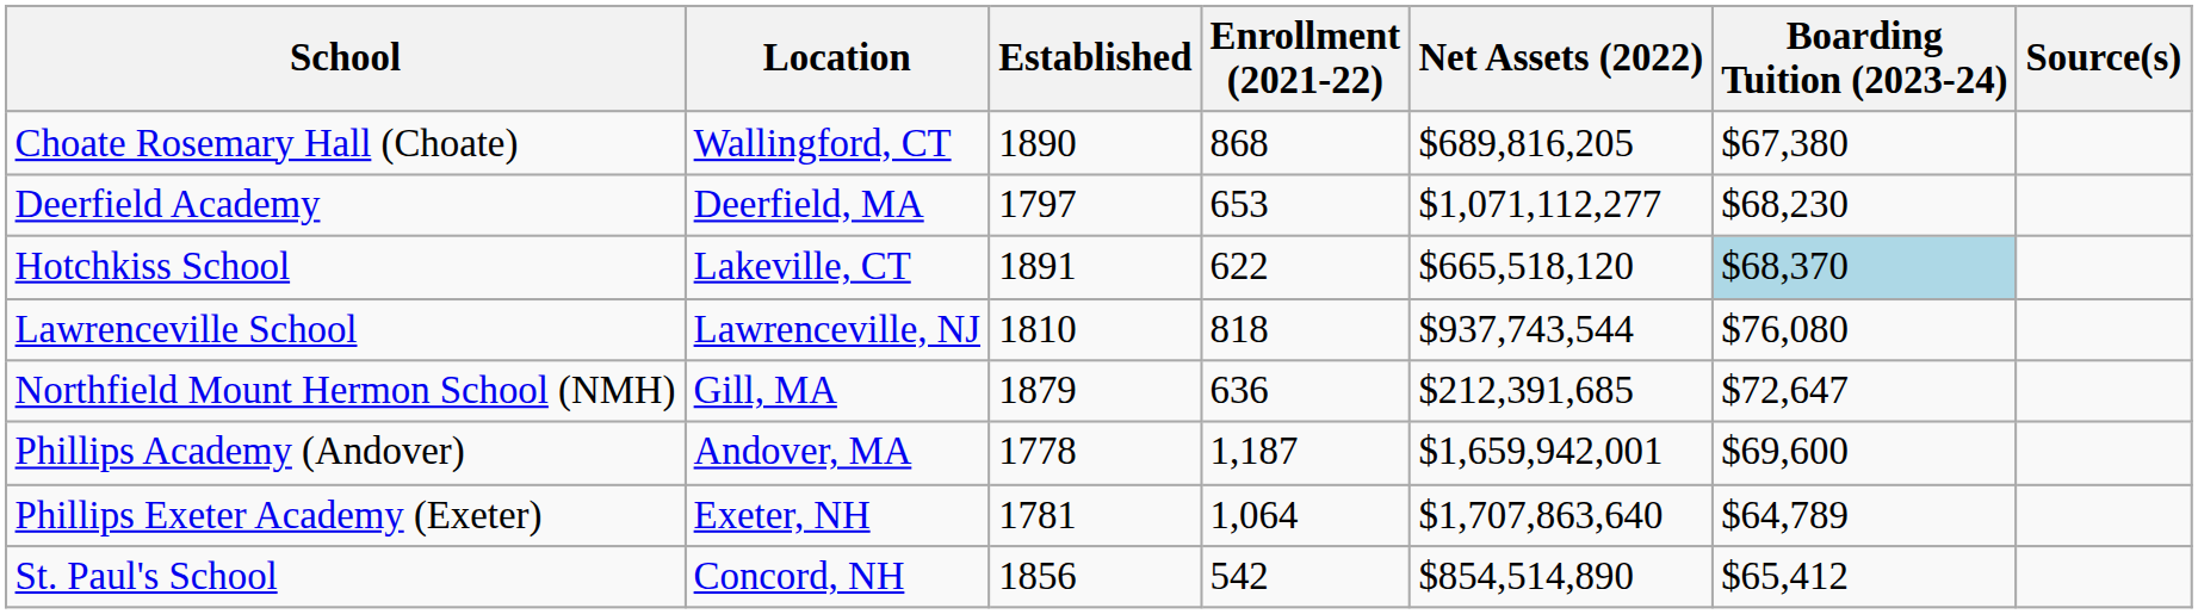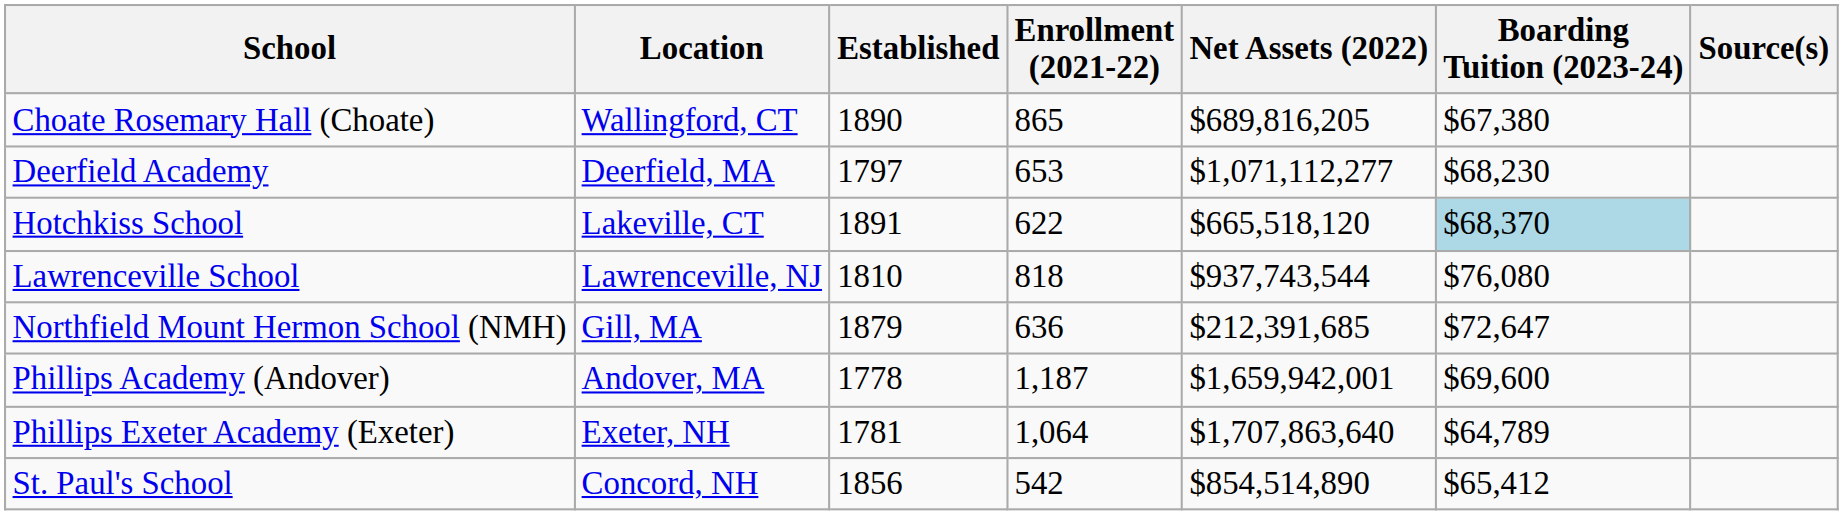 <table class="wikitable">
 <tr>
 <th>School</th>
 <th>Location</th>
 <th>Established</th>
 <th>Enrollment<br>(2021-22)</th>
 <th>Net Assets (2022)</th>
 <th>Boarding<br>Tuition (2023-24)</th>
 <th>Source(s)</th>
 </tr>
 <tr>
 <td><a href='#'>Choate Rosemary Hall</a> (Choate)</td>
 <td><a href='#'>Wallingford, CT</a></td>
 <td>1890</td>
-<td>868</td>
+<td>865</td>
 <td>$689,816,205</td>
 <td>$67,380</td>
 <td></td>
 </tr>
 <tr>
 <td><a href='#'>Deerfield Academy</a></td>
 <td><a href='#'>Deerfield, MA</a></td>
 <td>1797</td>
 <td>653</td>
 <td>$1,071,112,277</td>
 <td>$68,230</td>
 <td></td>
 </tr>
 <tr>
 <td><a href='#'>Hotchkiss School</a></td>
 <td><a href='#'>Lakeville, CT</a></td>
 <td>1891</td>
 <td>622</td>
 <td>$665,518,120</td>
 <td style="background: lightblue;">$68,370</td>
 <td></td>
 </tr>
 <tr>
 <td><a href='#'>Lawrenceville School</a></td>
 <td><a href='#'>Lawrenceville, NJ</a></td>
 <td>1810</td>
 <td>818</td>
 <td>$937,743,544</td>
 <td>$76,080</td>
 <td></td>
 </tr>
 <tr>
 <td><a href='#'>Northfield Mount Hermon School</a> (NMH)</td>
 <td><a href='#'>Gill, MA</a></td>
 <td>1879</td>
 <td>636</td>
 <td>$212,391,685</td>
 <td>$72,647</td>
 <td></td>
 </tr>
 <tr>
 <td><a href='#'>Phillips Academy</a> (Andover)</td>
 <td><a href='#'>Andover, MA</a></td>
 <td>1778</td>
 <td>1,187</td>
 <td>$1,659,942,001</td>
 <td>$69,600</td>
 <td></td>
 </tr>
 <tr>
 <td><a href='#'>Phillips Exeter Academy</a> (Exeter)</td>
 <td><a href='#'>Exeter, NH</a></td>
 <td>1781</td>
 <td>1,064</td>
 <td>$1,707,863,640</td>
 <td>$64,789</td>
 <td></td>
 </tr>
 <tr>
 <td><a href='#'>St. Paul's School</a></td>
 <td><a href='#'>Concord, NH</a></td>
 <td>1856</td>
 <td>542</td>
 <td>$854,514,890</td>
 <td>$65,412</td>
 <td></td>
 </tr>
 </table>
